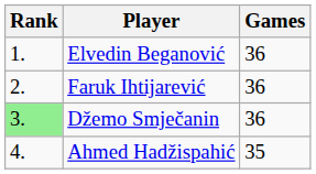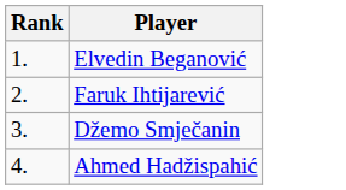 <table class="wikitable">
 <tr>
 <th>Rank</th>
 <th>Player</th>
-<th>Games</th>
 </tr>
 <tr>
 <td>1.</td>
 <td> <a href='#'>Elvedin Beganović</a></td>
-<td>36</td>
 </tr>
 <tr>
 <td>2.</td>
 <td> <a href='#'>Faruk Ihtijarević</a></td>
-<td>36</td>
 </tr>
 <tr>
-<td style="background: lightgreen;">3.</td>
+<td>3.</td>
 <td> <a href='#'>Džemo Smječanin</a></td>
-<td>36</td>
 </tr>
 <tr>
 <td>4.</td>
 <td> <a href='#'>Ahmed Hadžispahić</a></td>
-<td>35</td>
 </tr>
 </table>
